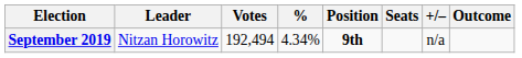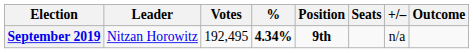 <table class=wikitable style=text-align:center>
 <tr>
 <th>Election</th>
 <th>Leader</th>
 <th>Votes</th>
 <th>%</th>
 <th>Position</th>
 <th>Seats</th>
 <th>+/–</th>
 <th>Outcome</th>
 </tr>
 <tr>
 <th><a href='#'>September 2019</a></th>
 <td><a href='#'>Nitzan Horowitz</a></td>
-<td>192,494</td>
-<td>4.34%</td>
+<td>192,495</td>
+<td><strong>4.34%</strong></td>
 <td><strong>9th</strong></td>
 <td></td>
 <td>n/a</td>
 <td></td>
 </tr>
 </table>
